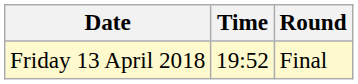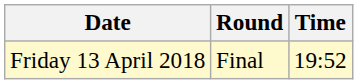 <table class="wikitable">
 <tr>
 <th>Date</th>
+<th>Round</th>
 <th>Time</th>
-<th>Round</th>
 </tr>
 <tr>
 <td style=background:lemonchiffon>Friday 13 April 2018</td>
+<td style=background:lemonchiffon>Final</td>
 <td style=background:lemonchiffon>19:52</td>
-<td style=background:lemonchiffon>Final</td>
 </tr>
 </table>
